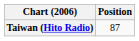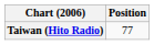 <table class="wikitable plainrowheaders" style="text-align:center">
 <tr>
 <th>Chart (2006)</th>
 <th>Position</th>
 </tr>
 <tr>
 <th scope="row">Taiwan (<a href='#'>Hito Radio</a>)</th>
-<td style="text-align:center;">87</td>
+<td style="text-align:center;">77</td>
 </tr>
 </table>
